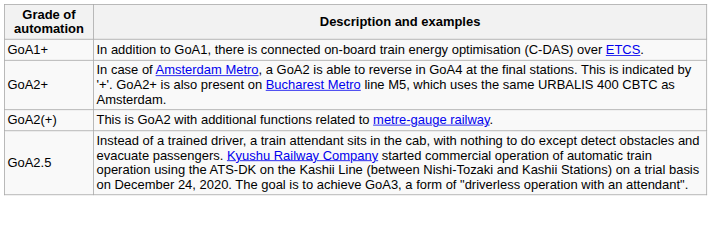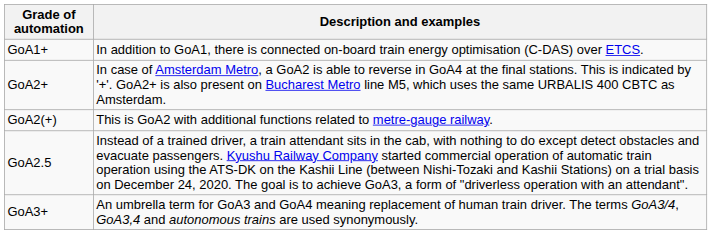 <table class="wikitable">
 <tr>
 <th>Grade of automation</th>
 <th>Description and examples</th>
 </tr>
 <tr>
 <td>GoA1+</td>
 <td>In addition to GoA1, there is connected on-board train energy optimisation (C-DAS) over <a href='#'>ETCS</a>.</td>
 </tr>
 <tr>
 <td>GoA2+</td>
 <td>In case of <a href='#'>Amsterdam Metro</a>, a GoA2 is able to reverse in GoA4 at the final stations. This is indicated by '+'. GoA2+ is also present on <a href='#'>Bucharest Metro</a> line M5, which uses the same URBALIS 400 CBTC as Amsterdam.</td>
 </tr>
 <tr>
 <td>GoA2(+)</td>
 <td>This is GoA2 with additional functions related to <a href='#'>metre-gauge railway</a>.</td>
 </tr>
 <tr>
 <td>GoA2.5</td>
 <td>Instead of a trained driver, a train attendant sits in the cab, with nothing to do except detect obstacles and evacuate passengers. <a href='#'>Kyushu Railway Company</a> started commercial operation of automatic train operation using the ATS-DK on the Kashii Line (between Nishi-Tozaki and Kashii Stations) on a trial basis on December 24, 2020. The goal is to achieve GoA3, a form of "driverless operation with an attendant".</td>
 </tr>
+<tr>
+<td>GoA3+</td>
+<td>An umbrella term for GoA3 and GoA4 meaning replacement of human train driver. The terms <em>GoA3/4</em>, <em>GoA3,4</em> and <em>autonomous trains</em> are used synonymously.</td>
+</tr>
 </table>
